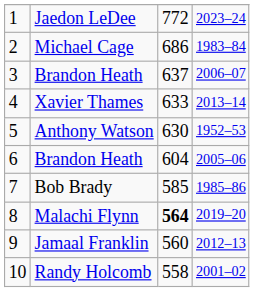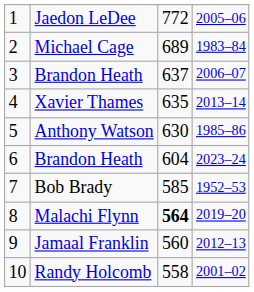 <table class="wikitable">
 <tr>
 </tr>
 <tr>
 <td>1</td>
 <td><a href='#'>Jaedon LeDee</a></td>
 <td>772</td>
-<td style="font-size:80%;"><a href='#'>2023–24</a></td>
+<td style="font-size:80%;"><a href='#'>2005–06</a></td>
 </tr>
 <tr>
 <td>2</td>
 <td><a href='#'>Michael Cage</a></td>
-<td>686</td>
+<td>689</td>
 <td style="font-size:80%;"><a href='#'>1983–84</a></td>
 </tr>
 <tr>
 <td>3</td>
 <td><a href='#'>Brandon Heath</a></td>
 <td>637</td>
 <td style="font-size:80%;"><a href='#'>2006–07</a></td>
 </tr>
 <tr>
 <td>4</td>
 <td><a href='#'>Xavier Thames</a></td>
-<td>633</td>
+<td>635</td>
 <td style="font-size:80%;"><a href='#'>2013–14</a></td>
 </tr>
 <tr>
 <td>5</td>
 <td><a href='#'>Anthony Watson</a></td>
 <td>630</td>
-<td style="font-size:80%;"><a href='#'>1952–53</a></td>
+<td style="font-size:80%;"><a href='#'>1985–86</a></td>
 </tr>
 <tr>
 <td>6</td>
 <td><a href='#'>Brandon Heath</a></td>
 <td>604</td>
-<td style="font-size:80%;"><a href='#'>2005–06</a></td>
+<td style="font-size:80%;"><a href='#'>2023–24</a></td>
 </tr>
 <tr>
 <td>7</td>
 <td>Bob Brady</td>
 <td>585</td>
-<td style="font-size:80%;"><a href='#'>1985–86</a></td>
+<td style="font-size:80%;"><a href='#'>1952–53</a></td>
 </tr>
 <tr>
 <td>8</td>
 <td><a href='#'>Malachi Flynn</a></td>
 <td><strong>564</strong></td>
 <td style="font-size:80%;"><a href='#'>2019–20</a></td>
 </tr>
 <tr>
 <td>9</td>
 <td><a href='#'>Jamaal Franklin</a></td>
 <td>560</td>
 <td style="font-size:80%;"><a href='#'>2012–13</a></td>
 </tr>
 <tr>
 <td>10</td>
 <td><a href='#'>Randy Holcomb</a></td>
 <td>558</td>
 <td style="font-size:80%;"><a href='#'>2001–02</a></td>
 </tr>
 </table>
